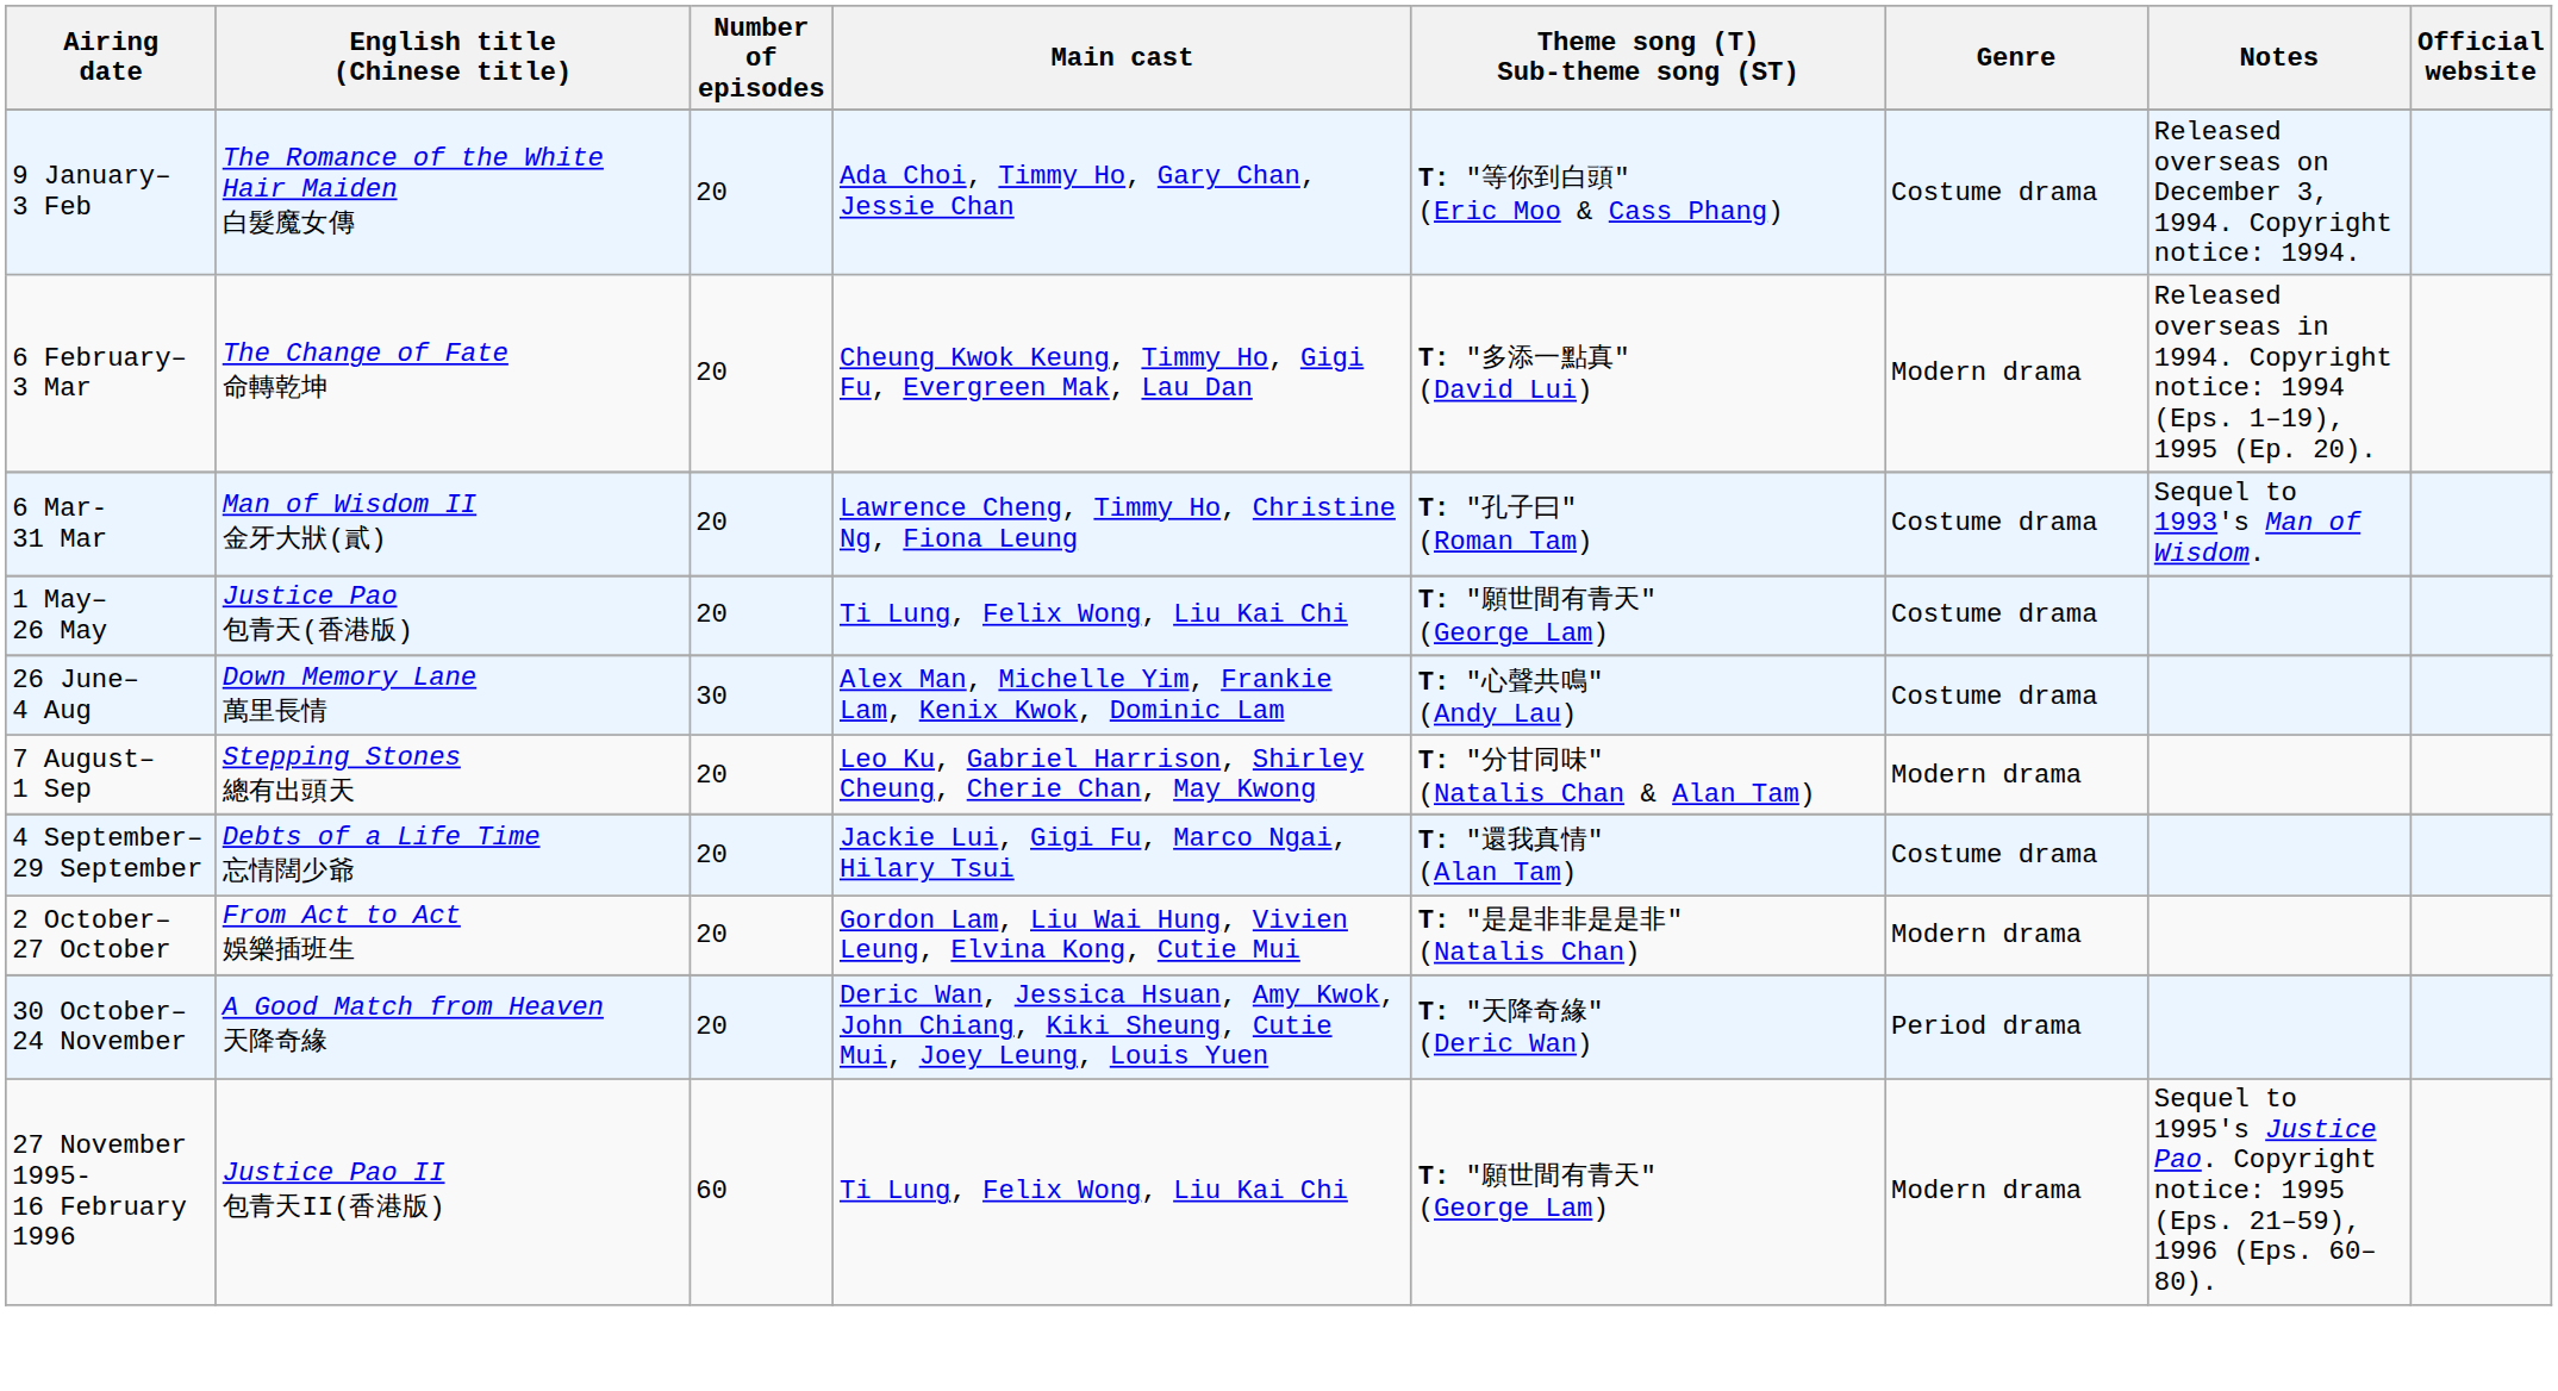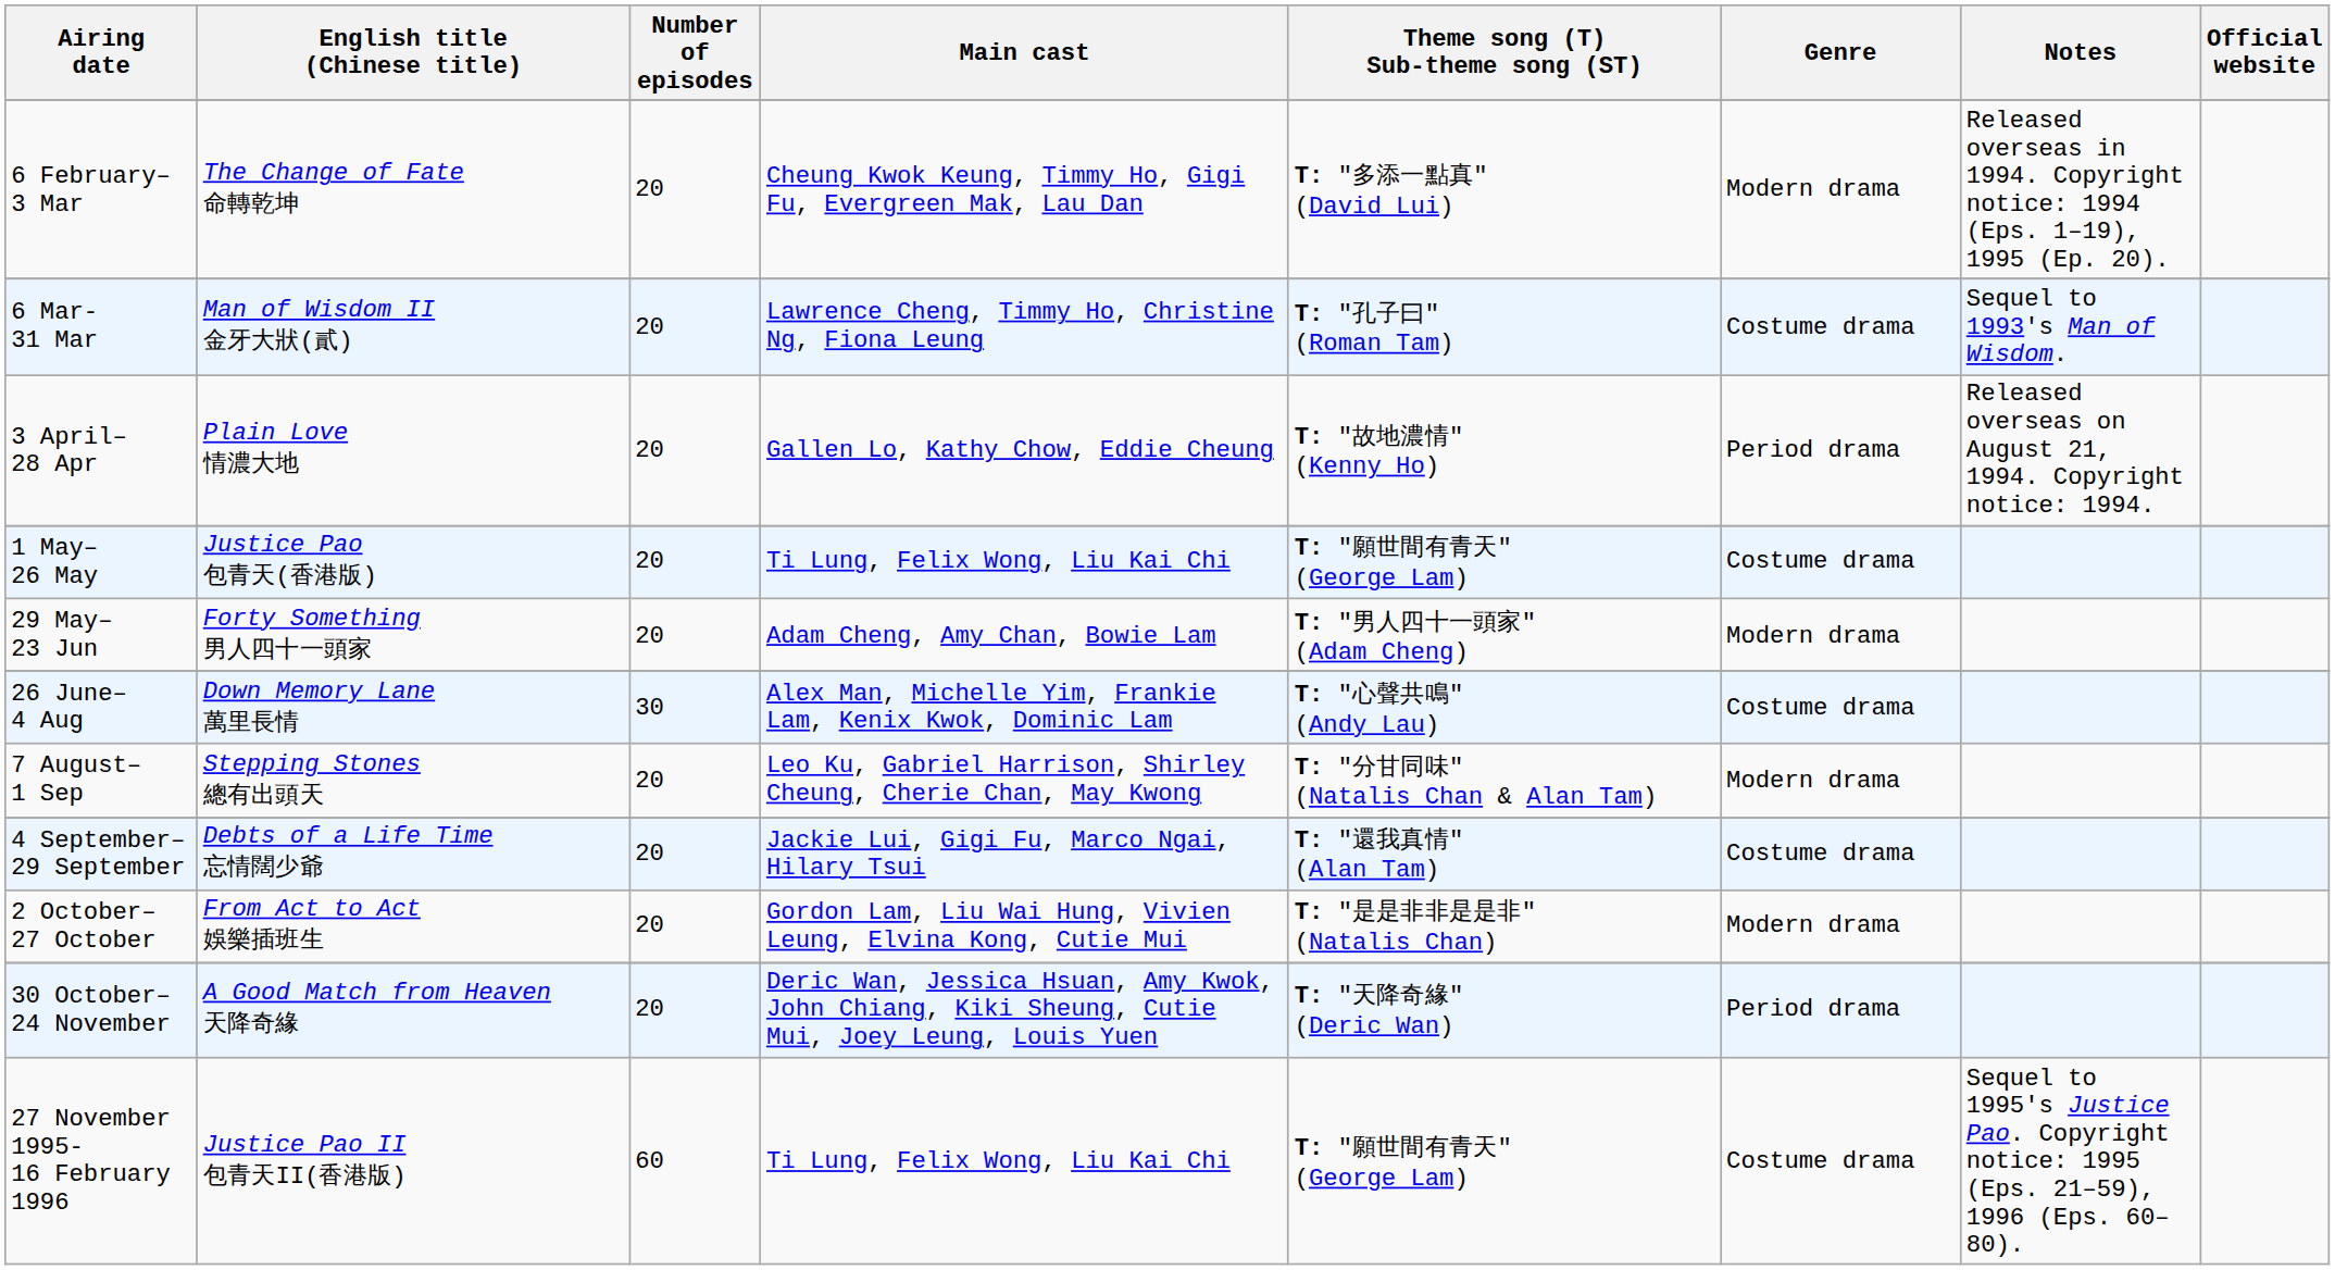 <table class="wikitable sortable">
 <tr>
 <th align=center width=8% bgcolor="silver">Airing<br>date</th>
 <th align=center width=18% bgcolor="silver">English title <br> (Chinese title)</th>
 <th align=center width=5% bgcolor="silver">Number of episodes</th>
 <th align=center width=22% bgcolor="silver">Main cast</th>
 <th align=center width=18% bgcolor="silver">Theme song (T) <br>Sub-theme song (ST)</th>
 <th align=center width=10% bgcolor="silver">Genre</th>
 <th align=center width=10% bgcolor="silver">Notes</th>
 <th align=center width=1% bgcolor="silver">Official website</th>
 </tr>
 <tr>
-</tr>
-<tr ---- bgcolor="#ebf5ff">
-<td>9 January– <br> 3 Feb</td>
-<td><em><a href='#'>The Romance of the White Hair Maiden</a></em> <br> 白髮魔女傳</td>
-<td>20</td>
-<td><a href='#'>Ada Choi</a>, <a href='#'>Timmy Ho</a>, <a href='#'>Gary Chan</a>, <a href='#'>Jessie Chan</a></td>
-<td><strong>T:</strong> "等你到白頭" <br>(<a href='#'>Eric Moo</a> & <a href='#'>Cass Phang</a>)</td>
-<td>Costume drama</td>
-<td>Released overseas on December 3, 1994. Copyright notice: 1994.</td>
-<td></td>
 </tr>
 <tr>
 <td>6 February– <br> 3 Mar</td>
 <td><em><a href='#'>The Change of Fate</a></em> <br> 命轉乾坤</td>
 <td>20</td>
 <td><a href='#'>Cheung Kwok Keung</a>, <a href='#'>Timmy Ho</a>, <a href='#'>Gigi Fu</a>, <a href='#'>Evergreen Mak</a>, <a href='#'>Lau Dan</a></td>
 <td><strong>T:</strong> "多添一點真" <br> (<a href='#'>David Lui</a>)</td>
 <td>Modern drama</td>
 <td>Released overseas in 1994. Copyright notice: 1994 (Eps. 1–19), 1995 (Ep. 20).</td>
 <td></td>
 </tr>
 <tr>
 </tr>
 <tr ---- bgcolor="#ebf5ff">
 <td>6 Mar- <br> 31 Mar</td>
 <td><em><a href='#'>Man of Wisdom II</a></em> <br> 金牙大狀(貳)</td>
 <td>20</td>
 <td><a href='#'>Lawrence Cheng</a>, <a href='#'>Timmy Ho</a>, <a href='#'>Christine Ng</a>, <a href='#'>Fiona Leung</a></td>
 <td><strong>T:</strong> "孔子曰" <br> (<a href='#'>Roman Tam</a>)</td>
 <td>Costume drama</td>
 <td>Sequel to <a href='#'>1993</a>'s <em><a href='#'>Man of Wisdom</a></em>.</td>
 <td></td>
 </tr>
 <tr>
+<td>3 April– <br> 28 Apr</td>
+<td><em><a href='#'>Plain Love</a></em> <br> 情濃大地</td>
+<td>20</td>
+<td><a href='#'>Gallen Lo</a>, <a href='#'>Kathy Chow</a>, <a href='#'>Eddie Cheung</a></td>
+<td><strong>T:</strong> "故地濃情" <br> (<a href='#'>Kenny Ho</a>)</td>
+<td>Period drama</td>
+<td>Released overseas on August 21, 1994. Copyright notice: 1994.</td>
+<td></td>
+</tr>
+<tr>
 </tr>
 <tr ---- bgcolor="#ebf5ff">
 <td>1 May– <br> 26 May</td>
 <td><em><a href='#'>Justice Pao</a></em> <br> 包青天(香港版)</td>
 <td>20</td>
 <td><a href='#'>Ti Lung</a>, <a href='#'>Felix Wong</a>, <a href='#'>Liu Kai Chi</a></td>
 <td><strong>T:</strong> "願世間有青天" <br> (<a href='#'>George Lam</a>)</td>
 <td>Costume drama</td>
+<td></td>
+<td></td>
+</tr>
+<tr>
+<td>29 May– <br> 23 Jun</td>
+<td><em><a href='#'>Forty Something</a></em> <br> 男人四十一頭家</td>
+<td>20</td>
+<td><a href='#'>Adam Cheng</a>, <a href='#'>Amy Chan</a>, <a href='#'>Bowie Lam</a></td>
+<td><strong>T:</strong> "男人四十一頭家" <br> (<a href='#'>Adam Cheng</a>)</td>
+<td>Modern drama</td>
 <td></td>
 <td></td>
 </tr>
 <tr>
 </tr>
 <tr ---- bgcolor="#ebf5ff">
 <td>26 June– <br> 4 Aug</td>
 <td><em><a href='#'>Down Memory Lane</a></em> <br> 萬里長情</td>
 <td>30</td>
 <td><a href='#'>Alex Man</a>, <a href='#'>Michelle Yim</a>, <a href='#'>Frankie Lam</a>, <a href='#'>Kenix Kwok</a>, <a href='#'>Dominic Lam</a></td>
 <td><strong>T:</strong> "心聲共鳴" <br> (<a href='#'>Andy Lau</a>)</td>
 <td>Costume drama</td>
 <td></td>
 <td></td>
 </tr>
 <tr>
 <td>7 August– <br> 1 Sep</td>
 <td><em><a href='#'>Stepping Stones</a></em> <br> 總有出頭天</td>
 <td>20</td>
 <td><a href='#'>Leo Ku</a>, <a href='#'>Gabriel Harrison</a>, <a href='#'>Shirley Cheung</a>, <a href='#'>Cherie Chan</a>, <a href='#'>May Kwong</a></td>
 <td><strong>T:</strong> "分甘同味"<br> (<a href='#'>Natalis Chan</a> & <a href='#'>Alan Tam</a>)</td>
 <td>Modern drama</td>
 <td></td>
 <td></td>
 </tr>
 <tr>
 </tr>
 <tr ---- bgcolor="#ebf5ff">
 <td>4 September– <br> 29 September</td>
 <td><em><a href='#'>Debts of a Life Time</a></em> <br> 忘情闊少爺</td>
 <td>20</td>
 <td><a href='#'>Jackie Lui</a>, <a href='#'>Gigi Fu</a>, <a href='#'>Marco Ngai</a>, <a href='#'>Hilary Tsui</a></td>
 <td><strong>T:</strong> "還我真情" <br> (<a href='#'>Alan Tam</a>)</td>
 <td>Costume drama</td>
 <td></td>
 <td></td>
 </tr>
 <tr>
 <td>2 October– <br> 27 October</td>
 <td><em><a href='#'>From Act to Act</a></em> <br> 娛樂插班生</td>
 <td>20</td>
 <td><a href='#'>Gordon Lam</a>, <a href='#'>Liu Wai Hung</a>, <a href='#'>Vivien Leung</a>, <a href='#'>Elvina Kong</a>, <a href='#'>Cutie Mui</a></td>
 <td><strong>T:</strong> "是是非非是是非"<br> (<a href='#'>Natalis Chan</a>)</td>
 <td>Modern drama</td>
 <td></td>
 <td></td>
 </tr>
 <tr>
 </tr>
 <tr ---- bgcolor="#ebf5ff">
 <td>30 October– <br> 24 November</td>
 <td><em><a href='#'>A Good Match from Heaven</a></em> <br> 天降奇緣</td>
 <td>20</td>
 <td><a href='#'>Deric Wan</a>, <a href='#'>Jessica Hsuan</a>, <a href='#'>Amy Kwok</a>, <a href='#'>John Chiang</a>, <a href='#'>Kiki Sheung</a>, <a href='#'>Cutie Mui</a>, <a href='#'>Joey Leung</a>, <a href='#'>Louis Yuen</a></td>
 <td><strong>T:</strong> "天降奇緣" <br> (<a href='#'>Deric Wan</a>)</td>
 <td>Period drama</td>
 <td></td>
 <td></td>
 </tr>
 <tr>
 <td>27 November 1995- <br> 16 February 1996</td>
 <td><em><a href='#'>Justice Pao II</a></em> <br> 包青天II(香港版)</td>
 <td>60</td>
 <td><a href='#'>Ti Lung</a>, <a href='#'>Felix Wong</a>, <a href='#'>Liu Kai Chi</a></td>
 <td><strong>T:</strong> "願世間有青天" <br> (<a href='#'>George Lam</a>)</td>
-<td>Modern drama</td>
+<td>Costume drama</td>
 <td>Sequel to 1995's <em><a href='#'>Justice Pao</a></em>. Copyright notice: 1995 (Eps. 21–59), 1996 (Eps. 60–80).</td>
 <td></td>
 </tr>
 </table>
